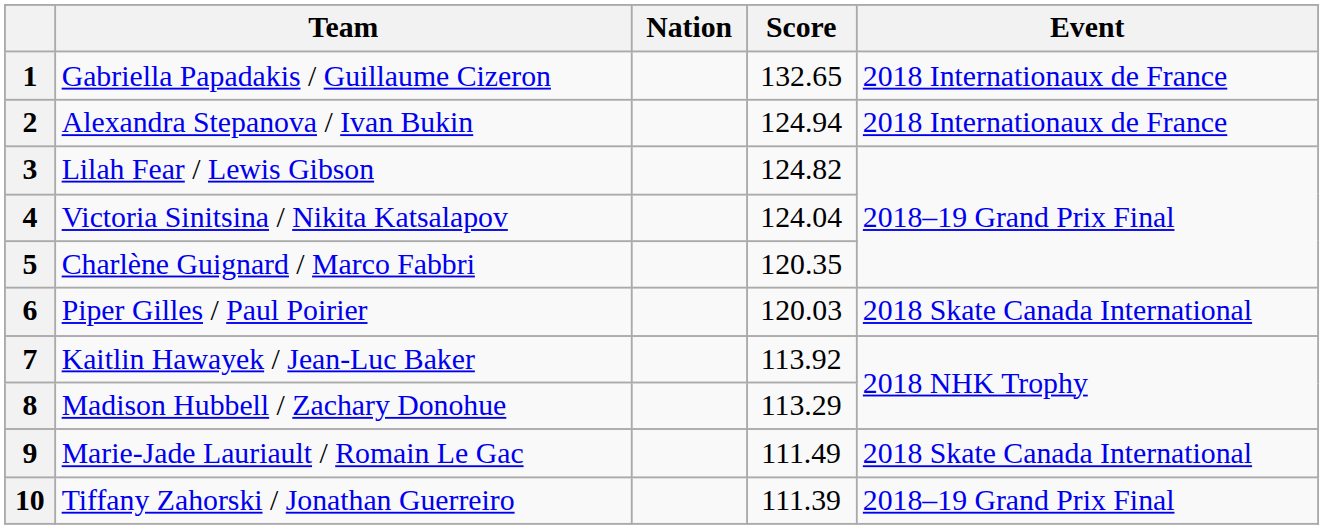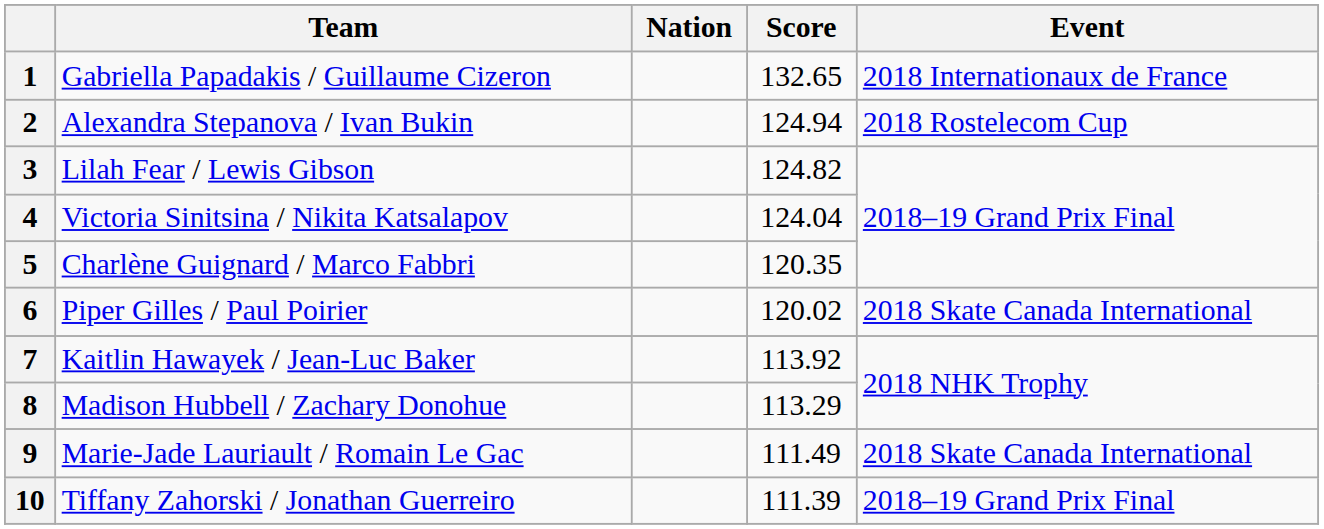 <table class="wikitable sortable" style="text-align:left; width:80%">
 <tr>
 <th scope="col"></th>
 <th scope="col">Team</th>
 <th scope="col">Nation</th>
 <th scope="col">Score</th>
 <th scope="col">Event</th>
 </tr>
 <tr>
 <th scope="row">1</th>
 <td><a href='#'>Gabriella Papadakis</a> / <a href='#'>Guillaume Cizeron</a></td>
 <td></td>
 <td style="text-align:center;">132.65</td>
 <td><a href='#'>2018 Internationaux de France</a></td>
 </tr>
 <tr>
 <th scope="row">2</th>
 <td><a href='#'>Alexandra Stepanova</a> / <a href='#'>Ivan Bukin</a></td>
 <td></td>
 <td style="text-align:center;">124.94</td>
-<td><a href='#'>2018 Internationaux de France</a></td>
+<td><a href='#'>2018 Rostelecom Cup</a></td>
 </tr>
 <tr>
 <th scope="row">3</th>
 <td><a href='#'>Lilah Fear</a> / <a href='#'>Lewis Gibson</a></td>
 <td></td>
 <td style="text-align:center;">124.82</td>
 <td rowspan="3"><a href='#'>2018–19 Grand Prix Final</a></td>
 </tr>
 <tr>
 <th scope="row">4</th>
 <td><a href='#'>Victoria Sinitsina</a> / <a href='#'>Nikita Katsalapov</a></td>
 <td></td>
 <td style="text-align:center;">124.04</td>
 </tr>
 <tr>
 <th scope="row">5</th>
 <td><a href='#'>Charlène Guignard</a> / <a href='#'>Marco Fabbri</a></td>
 <td></td>
 <td style="text-align:center;">120.35</td>
 </tr>
 <tr>
 <th scope="row">6</th>
 <td><a href='#'>Piper Gilles</a> / <a href='#'>Paul Poirier</a></td>
 <td></td>
-<td style="text-align:center;">120.03</td>
+<td style="text-align:center;">120.02</td>
 <td><a href='#'>2018 Skate Canada International</a></td>
 </tr>
 <tr>
 <th scope="row">7</th>
 <td><a href='#'>Kaitlin Hawayek</a> / <a href='#'>Jean-Luc Baker</a></td>
 <td></td>
 <td style="text-align:center;">113.92</td>
 <td rowspan="2"><a href='#'>2018 NHK Trophy</a></td>
 </tr>
 <tr>
 <th scope="row">8</th>
 <td><a href='#'>Madison Hubbell</a> / <a href='#'>Zachary Donohue</a></td>
 <td></td>
 <td style="text-align:center;">113.29</td>
 </tr>
 <tr>
 <th scope="row">9</th>
 <td><a href='#'>Marie-Jade Lauriault</a> / <a href='#'>Romain Le Gac</a></td>
 <td></td>
 <td style="text-align:center;">111.49</td>
 <td><a href='#'>2018 Skate Canada International</a></td>
 </tr>
 <tr>
 <th scope="row">10</th>
 <td><a href='#'>Tiffany Zahorski</a> / <a href='#'>Jonathan Guerreiro</a></td>
 <td></td>
 <td style="text-align:center;">111.39</td>
 <td><a href='#'>2018–19 Grand Prix Final</a></td>
 </tr>
 </table>
